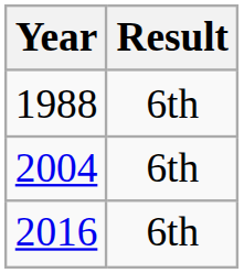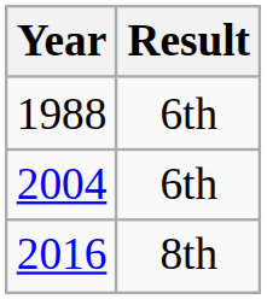 <table class="wikitable" style="text-align:center">
 <tr>
 <th>Year</th>
 <th>Result</th>
 </tr>
 <tr>
 <td>1988</td>
 <td>6th</td>
 </tr>
 <tr>
 <td><a href='#'>2004</a></td>
 <td>6th</td>
 </tr>
 <tr>
 <td><a href='#'>2016</a></td>
-<td>6th</td>
+<td>8th</td>
 </tr>
 </table>
